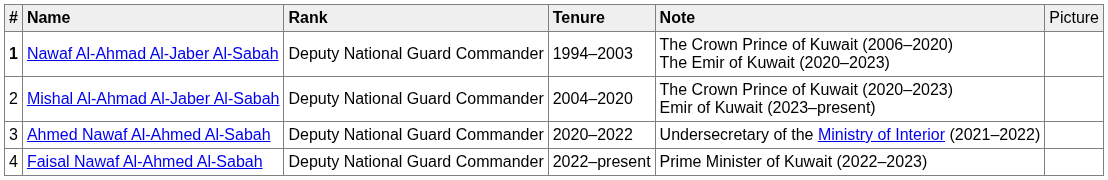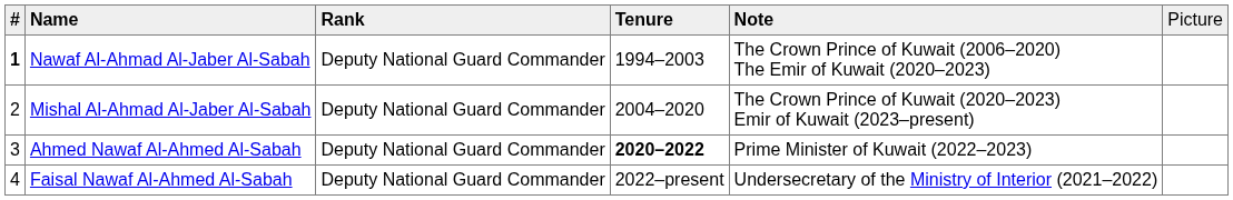 <table border="1" cellpadding="4" cellspacing="0" style="text-align:left; border-collapse:collapse;">
 <tr bgcolor=#efefef>
 <td><strong>#</strong></td>
 <td><strong>Name</strong></td>
 <td><strong>Rank</strong></td>
 <td><strong>Tenure</strong></td>
 <td><strong>Note</strong></td>
 <td>Picture</td>
 </tr>
 <tr>
 <td><strong>1</strong></td>
 <td><a href='#'>Nawaf Al-Ahmad Al-Jaber Al-Sabah</a></td>
 <td>Deputy National Guard Commander</td>
 <td>1994–2003</td>
 <td>The Crown Prince of Kuwait (2006–2020)<br>The Emir of Kuwait (2020–2023)</td>
 <td></td>
 </tr>
 <tr>
 <td>2</td>
 <td><a href='#'>Mishal Al-Ahmad Al-Jaber Al-Sabah</a></td>
 <td>Deputy National Guard Commander</td>
 <td>2004–2020</td>
 <td>The Crown Prince of Kuwait (2020–2023)<br>Emir of Kuwait (2023–present)</td>
 <td></td>
 </tr>
 <tr>
 <td>3</td>
 <td><a href='#'>Ahmed Nawaf Al-Ahmed Al-Sabah</a></td>
 <td>Deputy National Guard Commander</td>
-<td>2020–2022</td>
-<td>Undersecretary of the <a href='#'>Ministry of Interior</a> (2021–2022)</td>
+<td><strong>2020–2022</strong></td>
+<td>Prime Minister of Kuwait (2022–2023)</td>
 <td></td>
 </tr>
 <tr>
 <td>4</td>
 <td><a href='#'>Faisal Nawaf Al-Ahmed Al-Sabah</a></td>
 <td>Deputy National Guard Commander</td>
 <td>2022–present</td>
-<td>Prime Minister of Kuwait (2022–2023)</td>
+<td>Undersecretary of the <a href='#'>Ministry of Interior</a> (2021–2022)</td>
 <td></td>
 </tr>
 </table>
